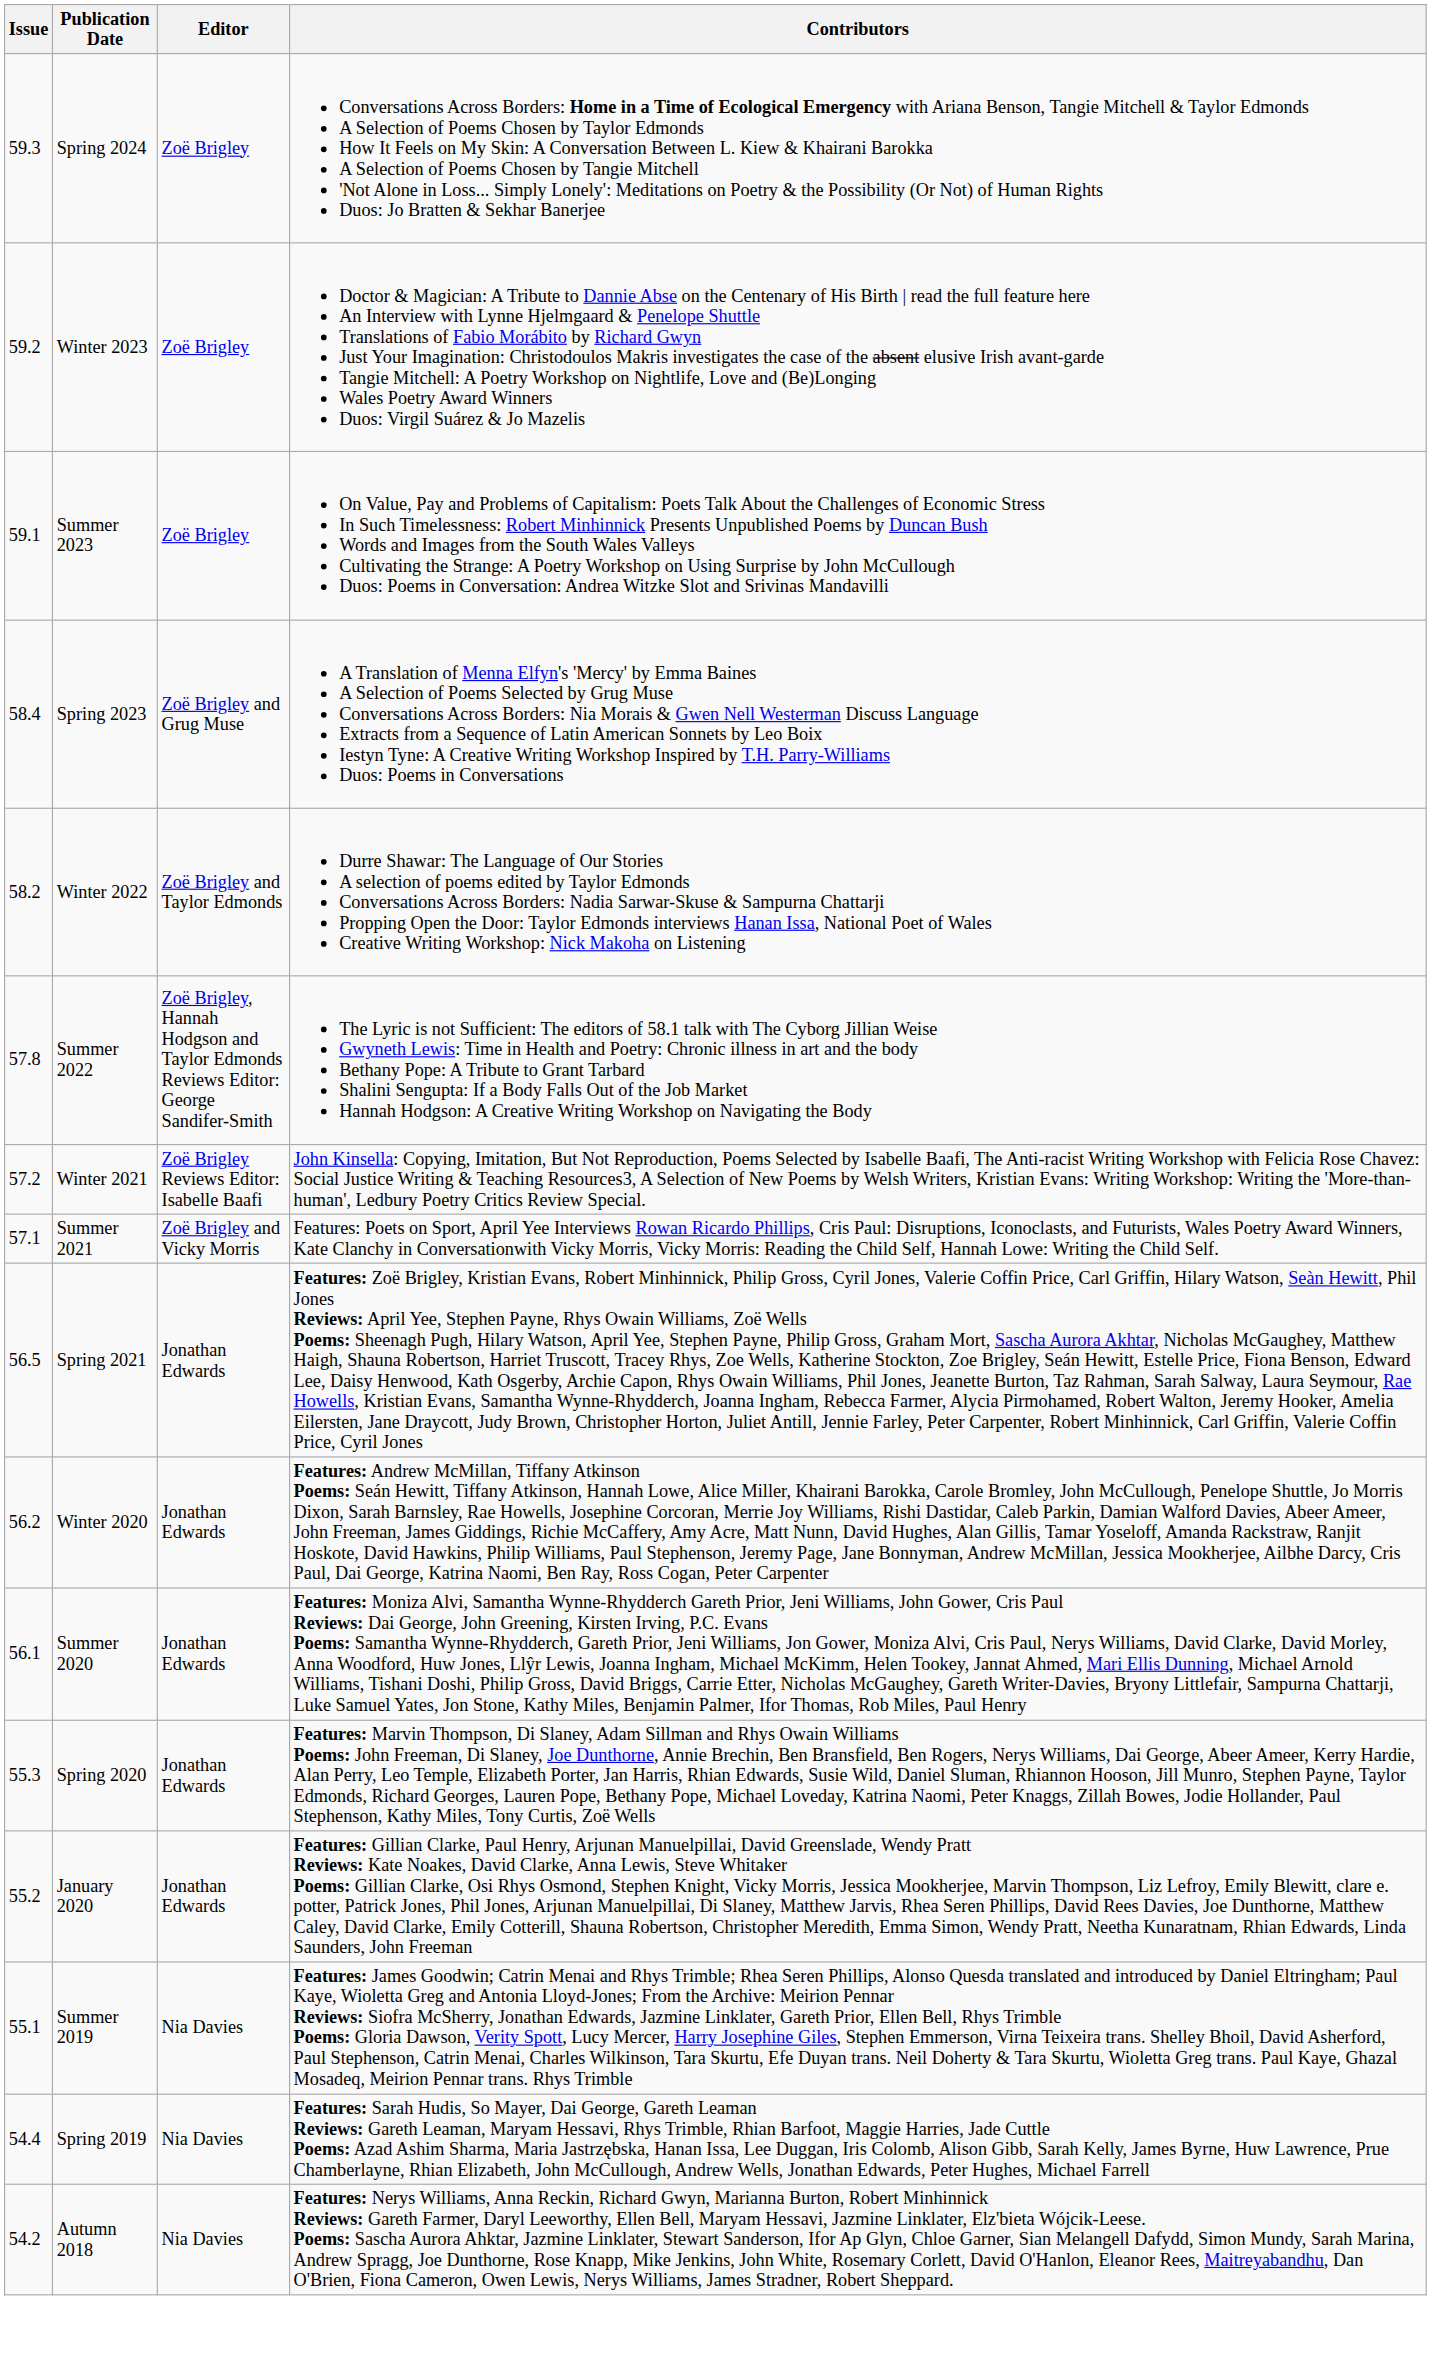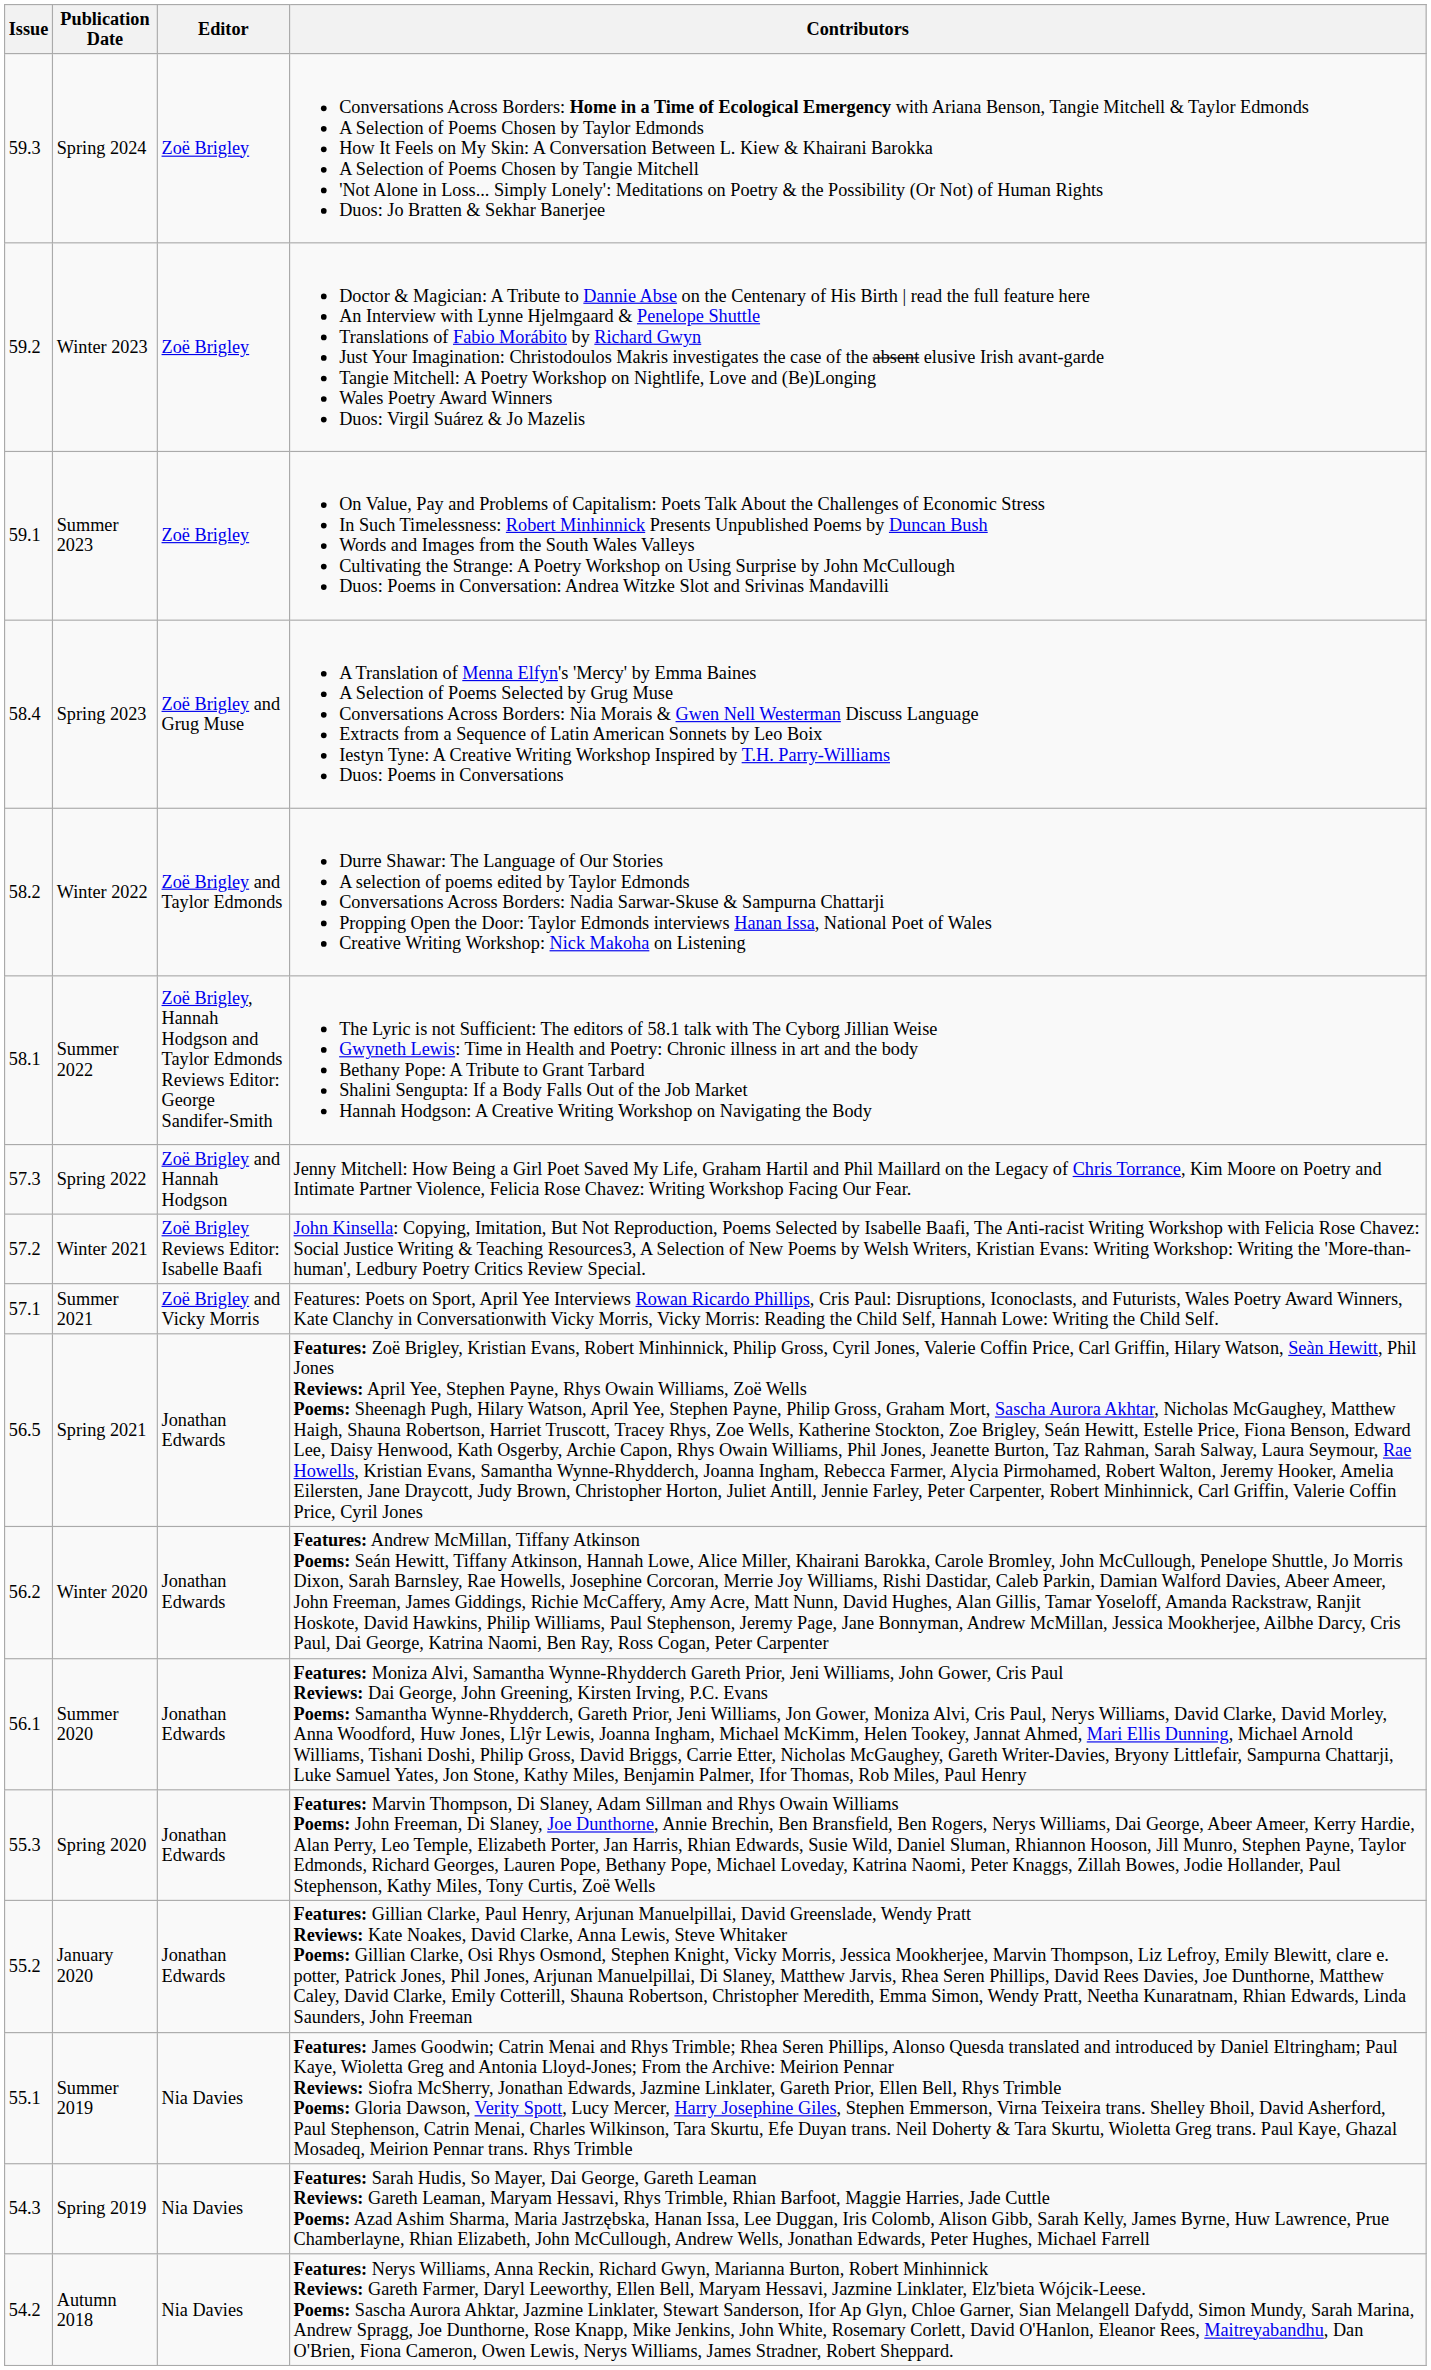 <table class="wikitable">
 <tr>
 <th>Issue</th>
 <th>Publication Date</th>
 <th>Editor</th>
 <th>Contributors</th>
 </tr>
 <tr>
 <td>59.3</td>
 <td>Spring 2024</td>
 <td><a href='#'>Zoë Brigley</a></td>
 <td><br><ul><li>Conversations Across Borders: <strong>Home in a Time of Ecological Emergency</strong> with Ariana Benson, Tangie Mitchell & Taylor Edmonds</li><li>A Selection of Poems Chosen by Taylor Edmonds</li><li>How It Feels on My Skin: A Conversation Between L. Kiew & Khairani Barokka</li><li>A Selection of Poems Chosen by Tangie Mitchell</li><li>'Not Alone in Loss... Simply Lonely': Meditations on Poetry & the Possibility (Or Not) of Human Rights</li><li>Duos: Jo Bratten & Sekhar Banerjee</li></ul></td>
 </tr>
 <tr>
 <td>59.2</td>
 <td>Winter 2023</td>
 <td><a href='#'>Zoë Brigley</a></td>
 <td><br><ul><li>Doctor & Magician: A Tribute to <a href='#'>Dannie Abse</a> on the Centenary of His Birth | read the full feature here</li><li>An Interview with Lynne Hjelmgaard & <a href='#'>Penelope Shuttle</a></li><li>Translations of <a href='#'>Fabio Morábito</a> by <a href='#'>Richard Gwyn</a></li><li>Just Your Imagination: Christodoulos Makris investigates the case of the <s>absent</s> elusive Irish avant-garde</li><li>Tangie Mitchell: A Poetry Workshop on Nightlife, Love and (Be)Longing</li><li>Wales Poetry Award Winners</li><li>Duos: Virgil Suárez & Jo Mazelis</li></ul></td>
 </tr>
 <tr>
 <td>59.1</td>
 <td>Summer 2023</td>
 <td><a href='#'>Zoë Brigley</a></td>
 <td><br><ul><li>On Value, Pay and Problems of Capitalism: Poets Talk About the Challenges of Economic Stress</li><li>In Such Timelessness: <a href='#'>Robert Minhinnick</a> Presents Unpublished Poems by <a href='#'>Duncan Bush</a></li><li>Words and Images from the South Wales Valleys</li><li>Cultivating the Strange: A Poetry Workshop on Using Surprise by John McCullough</li><li>Duos: Poems in Conversation: Andrea Witzke Slot and Srivinas Mandavilli</li></ul></td>
 </tr>
 <tr>
 <td>58.4</td>
 <td>Spring 2023</td>
 <td><a href='#'>Zoë Brigley</a> and Grug Muse</td>
 <td><br><ul><li>A Translation of <a href='#'>Menna Elfyn</a>'s 'Mercy' by Emma Baines</li><li>A Selection of Poems Selected by Grug Muse</li><li>Conversations Across Borders: Nia Morais & <a href='#'>Gwen Nell Westerman</a> Discuss Language</li><li>Extracts from a Sequence of Latin American Sonnets by Leo Boix</li><li>Iestyn Tyne: A Creative Writing Workshop Inspired by <a href='#'>T.H. Parry-Williams</a></li><li>Duos: Poems in Conversations</li></ul></td>
 </tr>
 <tr>
 <td>58.2</td>
 <td>Winter 2022</td>
 <td><a href='#'>Zoë Brigley</a> and Taylor Edmonds</td>
 <td><br><ul><li>Durre Shawar: The Language of Our Stories</li><li>A selection of poems edited by Taylor Edmonds</li><li>Conversations Across Borders: Nadia Sarwar-Skuse & Sampurna Chattarji</li><li>Propping Open the Door: Taylor Edmonds interviews <a href='#'>Hanan Issa</a>, National Poet of Wales</li><li>Creative Writing Workshop: <a href='#'>Nick Makoha</a> on Listening</li></ul></td>
 </tr>
 <tr>
-<td>57.8</td>
+<td>58.1</td>
 <td>Summer 2022</td>
 <td><a href='#'>Zoë Brigley</a>, Hannah Hodgson and Taylor Edmonds<br>Reviews Editor: George Sandifer-Smith</td>
 <td><br><ul><li>The Lyric is not Sufficient: The editors of 58.1 talk with The Cyborg Jillian Weise</li><li><a href='#'>Gwyneth Lewis</a>: Time in Health and Poetry: Chronic illness in art and the body</li><li>Bethany Pope: A Tribute to Grant Tarbard</li><li>Shalini Sengupta: If a Body Falls Out of the Job Market</li><li>Hannah Hodgson: A Creative Writing Workshop on Navigating the Body</li></ul></td>
+</tr>
+<tr>
+<td>57.3</td>
+<td>Spring 2022</td>
+<td><a href='#'>Zoë Brigley</a> and Hannah Hodgson</td>
+<td>Jenny Mitchell: How Being a Girl Poet Saved My Life, Graham Hartil and Phil Maillard on the Legacy of <a href='#'>Chris Torrance</a>, Kim Moore on Poetry and Intimate Partner Violence, Felicia Rose Chavez: Writing Workshop Facing Our Fear.</td>
 </tr>
 <tr>
 <td>57.2</td>
 <td>Winter 2021</td>
 <td><a href='#'>Zoë Brigley</a><br>Reviews Editor: Isabelle Baafi</td>
 <td><a href='#'>John Kinsella</a>: Copying, Imitation, But Not Reproduction, Poems Selected by Isabelle Baafi, The Anti-racist Writing Workshop with Felicia Rose Chavez: Social Justice Writing & Teaching Resources3,  A Selection of New Poems by Welsh Writers, Kristian Evans: Writing Workshop: Writing the 'More-than-human', Ledbury Poetry Critics Review Special.</td>
 </tr>
 <tr>
 <td>57.1</td>
 <td>Summer 2021</td>
 <td><a href='#'>Zoë Brigley</a> and Vicky Morris</td>
 <td>Features: Poets on Sport, April Yee Interviews <a href='#'>Rowan Ricardo Phillips</a>, Cris Paul: Disruptions, Iconoclasts, and Futurists, Wales Poetry Award Winners, Kate Clanchy in Conversationwith Vicky Morris, Vicky Morris: Reading the Child Self, Hannah Lowe: Writing the Child Self.</td>
 </tr>
 <tr>
 <td>56.5</td>
 <td>Spring 2021</td>
 <td>Jonathan Edwards</td>
 <td><strong>Features:</strong> Zoë Brigley, Kristian Evans, Robert Minhinnick, Philip Gross, Cyril Jones, Valerie Coffin Price, Carl Griffin, Hilary Watson, <a href='#'>Seàn Hewitt</a>, Phil Jones<br><strong>Reviews:</strong> April Yee, Stephen Payne, Rhys Owain Williams, Zoë Wells<br><strong>Poems:</strong> Sheenagh Pugh, Hilary Watson, April Yee, Stephen Payne, Philip Gross, Graham Mort, <a href='#'>Sascha Aurora Akhtar</a>, Nicholas McGaughey, Matthew Haigh, Shauna Robertson, Harriet Truscott, Tracey Rhys, Zoe Wells, Katherine Stockton, Zoe Brigley, Seán Hewitt, Estelle Price, Fiona Benson, Edward Lee, Daisy Henwood, Kath Osgerby, Archie Capon, Rhys Owain Williams, Phil Jones, Jeanette Burton, Taz Rahman, Sarah Salway, Laura Seymour, <a href='#'>Rae Howells</a>, Kristian Evans, Samantha Wynne-Rhydderch, Joanna Ingham, Rebecca Farmer, Alycia Pirmohamed, Robert Walton, Jeremy Hooker, Amelia Eilersten, Jane Draycott, Judy Brown, Christopher Horton, Juliet Antill, Jennie Farley, Peter Carpenter, Robert Minhinnick, Carl Griffin, Valerie Coffin Price, Cyril Jones</td>
 </tr>
 <tr>
 <td>56.2</td>
 <td>Winter 2020</td>
 <td>Jonathan Edwards</td>
 <td><strong>Features:</strong> Andrew McMillan, Tiffany Atkinson<br><strong>Poems:</strong> Seán Hewitt, Tiffany Atkinson, Hannah Lowe, Alice Miller, Khairani Barokka, Carole Bromley, John McCullough, Penelope Shuttle, Jo Morris Dixon, Sarah Barnsley, Rae Howells, Josephine Corcoran, Merrie Joy Williams, Rishi Dastidar, Caleb Parkin, Damian Walford Davies, Abeer Ameer, John Freeman, James Giddings, Richie McCaffery, Amy Acre, Matt Nunn, David Hughes, Alan Gillis, Tamar Yoseloff, Amanda Rackstraw, Ranjit Hoskote, David Hawkins, Philip Williams, Paul Stephenson, Jeremy Page, Jane Bonnyman, Andrew McMillan, Jessica Mookherjee, Ailbhe Darcy, Cris Paul, Dai George, Katrina Naomi, Ben Ray, Ross Cogan, Peter Carpenter</td>
 </tr>
 <tr>
 <td>56.1</td>
 <td>Summer 2020</td>
 <td>Jonathan Edwards</td>
 <td><strong>Features:</strong> Moniza Alvi, Samantha Wynne-Rhydderch Gareth Prior, Jeni Williams, John Gower, Cris Paul<br><strong>Reviews:</strong> Dai George, John Greening, Kirsten Irving, P.C. Evans<br><strong>Poems:</strong> Samantha Wynne-Rhydderch, Gareth Prior, Jeni Williams, Jon Gower, Moniza Alvi, Cris Paul, Nerys Williams, David Clarke, David Morley, Anna Woodford, Huw Jones, Llŷr Lewis, Joanna Ingham, Michael McKimm, Helen Tookey, Jannat Ahmed, <a href='#'>Mari Ellis Dunning</a>, Michael Arnold Williams, Tishani Doshi, Philip Gross, David Briggs, Carrie Etter, Nicholas McGaughey, Gareth Writer-Davies, Bryony Littlefair, Sampurna Chattarji, Luke Samuel Yates, Jon Stone, Kathy Miles, Benjamin Palmer, Ifor Thomas, Rob Miles, Paul Henry</td>
 </tr>
 <tr>
 <td>55.3</td>
 <td>Spring 2020</td>
 <td>Jonathan Edwards</td>
 <td><strong>Features:</strong> Marvin Thompson, Di Slaney, Adam Sillman and Rhys Owain Williams<br><strong>Poems:</strong> John Freeman, Di Slaney, <a href='#'>Joe Dunthorne</a>, Annie Brechin, Ben Bransfield, Ben Rogers, Nerys Williams, Dai George, Abeer Ameer, Kerry Hardie, Alan Perry, Leo Temple, Elizabeth Porter, Jan Harris, Rhian Edwards, Susie Wild, Daniel Sluman, Rhiannon Hooson, Jill Munro, Stephen Payne, Taylor Edmonds, Richard Georges, Lauren Pope, Bethany Pope, Michael Loveday, Katrina Naomi, Peter Knaggs, Zillah Bowes, Jodie Hollander, Paul Stephenson, Kathy Miles, Tony Curtis, Zoë Wells</td>
 </tr>
 <tr>
 <td>55.2</td>
 <td>January 2020</td>
 <td>Jonathan Edwards</td>
 <td><strong>Features:</strong> Gillian Clarke, Paul Henry, Arjunan Manuelpillai, David Greenslade, Wendy Pratt<br><strong>Reviews:</strong> Kate Noakes, David Clarke, Anna Lewis, Steve Whitaker<br><strong>Poems:</strong> Gillian Clarke, Osi Rhys Osmond, Stephen Knight, Vicky Morris, Jessica Mookherjee, Marvin Thompson, Liz Lefroy, Emily Blewitt, clare e. potter, Patrick Jones, Phil Jones, Arjunan Manuelpillai, Di Slaney, Matthew Jarvis, Rhea Seren Phillips, David Rees Davies, Joe Dunthorne, Matthew Caley, David Clarke, Emily Cotterill, Shauna Robertson, Christopher Meredith, Emma Simon, Wendy Pratt, Neetha Kunaratnam, Rhian Edwards, Linda Saunders, John Freeman</td>
 </tr>
 <tr>
 <td>55.1</td>
 <td>Summer 2019</td>
 <td>Nia Davies</td>
 <td><strong>Features:</strong> James Goodwin; Catrin Menai and Rhys Trimble; Rhea Seren Phillips, Alonso Quesda translated and introduced by Daniel Eltringham; Paul Kaye, Wioletta Greg and Antonia Lloyd-Jones; From the Archive: Meirion Pennar<br><strong>Reviews:</strong> Siofra McSherry, Jonathan Edwards, Jazmine Linklater, Gareth Prior, Ellen Bell, Rhys Trimble<br><strong>Poems:</strong> Gloria Dawson, <a href='#'>Verity Spott</a>, Lucy Mercer, <a href='#'>Harry Josephine Giles</a>, Stephen Emmerson, Virna Teixeira trans. Shelley Bhoil, David Asherford, Paul Stephenson, Catrin Menai, Charles Wilkinson, Tara Skurtu, Efe Duyan trans. Neil Doherty & Tara Skurtu, Wioletta Greg trans. Paul Kaye, Ghazal Mosadeq, Meirion Pennar trans. Rhys Trimble</td>
 </tr>
 <tr>
-<td>54.4</td>
+<td>54.3</td>
 <td>Spring 2019</td>
 <td>Nia Davies</td>
 <td><strong>Features:</strong> Sarah Hudis, So Mayer, Dai George, Gareth Leaman<br><strong>Reviews:</strong> Gareth Leaman, Maryam Hessavi, Rhys Trimble, Rhian Barfoot, Maggie Harries, Jade Cuttle<br><strong>Poems:</strong> Azad Ashim Sharma, Maria Jastrzębska, Hanan Issa, Lee Duggan, Iris Colomb, Alison Gibb, Sarah Kelly, James Byrne, Huw Lawrence, Prue Chamberlayne, Rhian Elizabeth, John McCullough, Andrew Wells, Jonathan Edwards, Peter Hughes, Michael Farrell</td>
 </tr>
 <tr>
 <td>54.2</td>
 <td>Autumn 2018</td>
 <td>Nia Davies</td>
 <td><strong>Features:</strong> Nerys Williams, Anna Reckin, Richard Gwyn, Marianna Burton, Robert Minhinnick<br><strong>Reviews:</strong> Gareth Farmer, Daryl Leeworthy, Ellen Bell, Maryam Hessavi, Jazmine Linklater, Elz'bieta Wójcik-Leese.<br><strong>Poems:</strong> Sascha Aurora Ahktar, Jazmine Linklater, Stewart Sanderson, Ifor Ap Glyn, Chloe Garner, Sian Melangell Dafydd, Simon Mundy, Sarah Marina, Andrew Spragg, Joe Dunthorne, Rose Knapp, Mike Jenkins, John White, Rosemary Corlett, David O'Hanlon, Eleanor Rees, <a href='#'>Maitreyabandhu</a>, Dan O'Brien, Fiona Cameron, Owen Lewis, Nerys Williams, James Stradner, Robert Sheppard.</td>
 </tr>
 </table>
